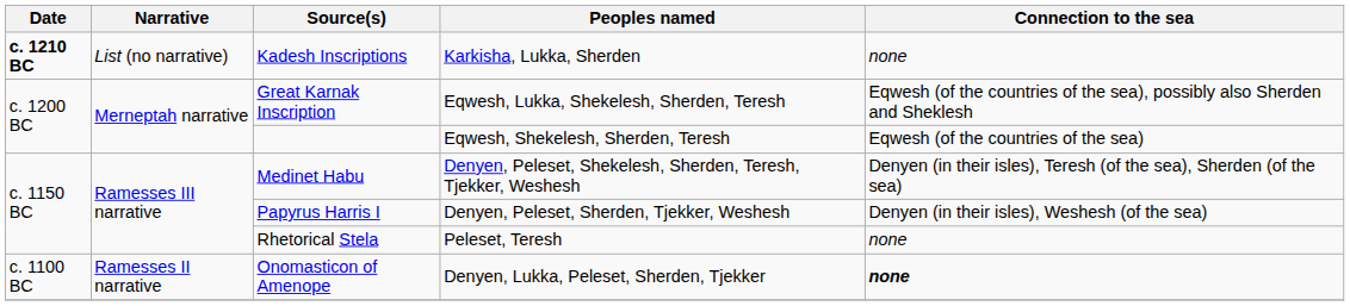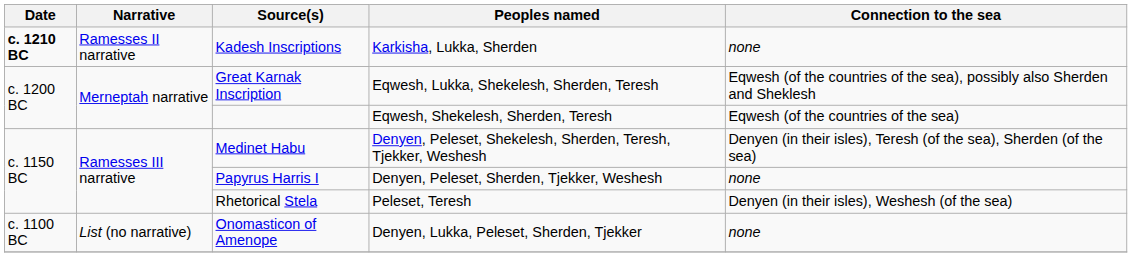 <table class="wikitable">
 <tr>
 <th scope="col">Date</th>
 <th scope="col">Narrative</th>
 <th scope="col">Source(s)</th>
 <th scope="col">Peoples named</th>
 <th scope="col">Connection to the sea</th>
 </tr>
 <tr>
 <td><strong>c. 1210 BC</strong></td>
-<td><em>List</em> (no narrative)</td>
+<td><a href='#'>Ramesses II</a> narrative</td>
 <td><a href='#'>Kadesh Inscriptions</a></td>
 <td><a href='#'>Karkisha</a>, Lukka, Sherden</td>
 <td><em>none</em></td>
 </tr>
 <tr>
 <td rowspan="2">c. 1200 BC</td>
 <td rowspan="2"><a href='#'>Merneptah</a> narrative</td>
 <td><a href='#'>Great Karnak Inscription</a></td>
 <td>Eqwesh, Lukka, Shekelesh, Sherden, Teresh</td>
 <td>Eqwesh (of the countries of the sea), possibly also Sherden and Sheklesh</td>
 </tr>
 <tr>
 <td></td>
 <td>Eqwesh, Shekelesh, Sherden, Teresh</td>
 <td>Eqwesh (of the countries of the sea)</td>
 </tr>
 <tr>
 <td rowspan="3">c. 1150 BC</td>
 <td rowspan="3"><a href='#'>Ramesses III</a> narrative</td>
 <td><a href='#'>Medinet Habu</a></td>
 <td><a href='#'>Denyen</a>, Peleset, Shekelesh, Sherden, Teresh, Tjekker, Weshesh</td>
 <td>Denyen (in their isles), Teresh (of the sea), Sherden (of the sea)</td>
 </tr>
 <tr>
 <td><a href='#'>Papyrus Harris I</a></td>
 <td>Denyen, Peleset, Sherden, Tjekker, Weshesh</td>
-<td>Denyen (in their isles), Weshesh (of the sea)</td>
+<td><em>none</em></td>
 </tr>
 <tr>
 <td>Rhetorical <a href='#'>Stela</a></td>
 <td>Peleset, Teresh</td>
-<td><em>none</em></td>
+<td>Denyen (in their isles), Weshesh (of the sea)</td>
 </tr>
 <tr>
 <td>c. 1100 BC</td>
-<td><a href='#'>Ramesses II</a> narrative</td>
+<td><em>List</em> (no narrative)</td>
 <td><a href='#'>Onomasticon of Amenope</a></td>
 <td>Denyen, Lukka, Peleset, Sherden, Tjekker</td>
-<td><strong><em>none</em></strong></td>
+<td><em>none</em></td>
 </tr>
 <tr>
 </tr>
 </table>
